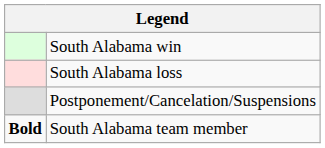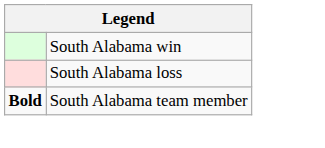 <table class="wikitable" style="font-size:90%">
 <tr>
 <th colspan="2">Legend</th>
 </tr>
 <tr>
 <td bgcolor="#ddffdd"> </td>
 <td>South Alabama win</td>
 </tr>
 <tr>
 <td bgcolor="#ffdddd"> </td>
 <td>South Alabama loss</td>
 </tr>
 <tr>
-<td bgcolor="#dddddd"> </td>
-<td>Postponement/Cancelation/Suspensions</td>
-</tr>
-<tr>
 <td><strong>Bold</strong></td>
 <td>South Alabama team member</td>
 </tr>
 </table>
